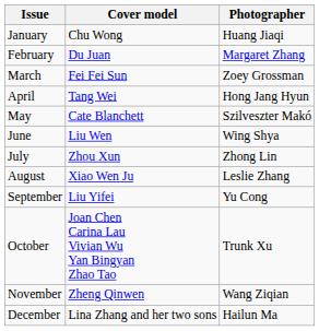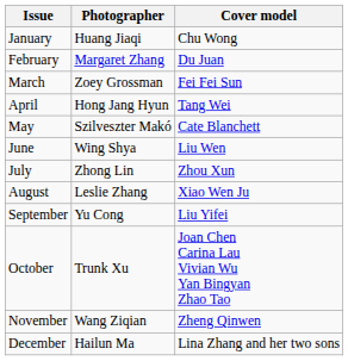 <table class="sortable wikitable">
 <tr>
 <th>Issue</th>
+<th>Photographer</th>
 <th>Cover model</th>
-<th>Photographer</th>
 </tr>
 <tr>
 <td>January</td>
+<td>Huang Jiaqi</td>
 <td>Chu Wong</td>
-<td>Huang Jiaqi</td>
 </tr>
 <tr>
 <td>February</td>
+<td><a href='#'>Margaret Zhang</a></td>
 <td><a href='#'>Du Juan</a></td>
-<td><a href='#'>Margaret Zhang</a></td>
 </tr>
 <tr>
 <td>March</td>
+<td>Zoey Grossman</td>
 <td><a href='#'>Fei Fei Sun</a></td>
-<td>Zoey Grossman</td>
 </tr>
 <tr>
 <td>April</td>
+<td>Hong Jang Hyun</td>
 <td><a href='#'>Tang Wei</a></td>
-<td>Hong Jang Hyun</td>
 </tr>
 <tr>
 <td>May</td>
+<td>Szilveszter Makó</td>
 <td><a href='#'>Cate Blanchett</a></td>
-<td>Szilveszter Makó</td>
 </tr>
 <tr>
 <td>June</td>
+<td>Wing Shya</td>
 <td><a href='#'>Liu Wen</a></td>
-<td>Wing Shya</td>
 </tr>
 <tr>
 <td>July</td>
+<td>Zhong Lin</td>
 <td><a href='#'>Zhou Xun</a></td>
-<td>Zhong Lin</td>
 </tr>
 <tr>
 <td>August</td>
+<td>Leslie Zhang</td>
 <td><a href='#'>Xiao Wen Ju</a></td>
-<td>Leslie Zhang</td>
 </tr>
 <tr>
 <td>September</td>
+<td>Yu Cong</td>
 <td><a href='#'>Liu Yifei</a></td>
-<td>Yu Cong</td>
 </tr>
 <tr>
 <td>October</td>
+<td>Trunk Xu</td>
 <td><a href='#'>Joan Chen</a> <br><a href='#'>Carina Lau</a> <br><a href='#'>Vivian Wu</a><br><a href='#'>Yan Bingyan</a> <br><a href='#'>Zhao Tao</a></td>
-<td>Trunk Xu</td>
 </tr>
 <tr>
 <td>November</td>
+<td>Wang Ziqian</td>
 <td><a href='#'>Zheng Qinwen</a></td>
-<td>Wang Ziqian</td>
 </tr>
 <tr>
 <td>December</td>
+<td>Hailun Ma</td>
 <td>Lina Zhang and her two sons</td>
-<td>Hailun Ma</td>
 </tr>
 </table>
